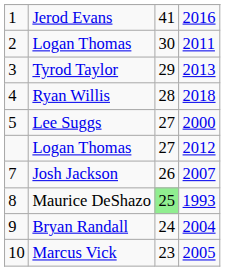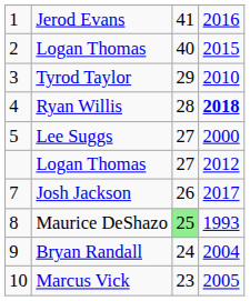 <table class="wikitable">
 <tr>
 </tr>
 <tr>
 <td>1</td>
 <td><a href='#'>Jerod Evans</a></td>
 <td><abbr>41</abbr></td>
 <td><a href='#'>2016</a></td>
 </tr>
 <tr>
 <td>2</td>
 <td><a href='#'>Logan Thomas</a></td>
-<td><abbr>30</abbr></td>
-<td><a href='#'>2011</a></td>
+<td><abbr>40</abbr></td>
+<td><a href='#'>2015</a></td>
 </tr>
 <tr>
 <td>3</td>
 <td><a href='#'>Tyrod Taylor</a></td>
 <td><abbr>29</abbr></td>
-<td><a href='#'>2013</a></td>
+<td><a href='#'>2010</a></td>
 </tr>
 <tr>
 <td>4</td>
 <td><a href='#'>Ryan Willis</a></td>
 <td><abbr>28</abbr></td>
-<td><a href='#'>2018</a></td>
+<td><strong><a href='#'>2018</a></strong></td>
 </tr>
 <tr>
 <td>5</td>
 <td><a href='#'>Lee Suggs</a></td>
 <td><abbr>27</abbr></td>
 <td><a href='#'>2000</a></td>
 </tr>
 <tr>
 <td></td>
 <td><a href='#'>Logan Thomas</a></td>
 <td><abbr>27</abbr></td>
 <td><a href='#'>2012</a></td>
 </tr>
 <tr>
 <td>7</td>
 <td><a href='#'>Josh Jackson</a></td>
 <td><abbr>26</abbr></td>
-<td><a href='#'>2007</a></td>
+<td><a href='#'>2017</a></td>
 </tr>
 <tr>
 <td>8</td>
 <td>Maurice DeShazo</td>
 <td style="background: lightgreen;"><abbr>25</abbr></td>
 <td><a href='#'>1993</a></td>
 </tr>
 <tr>
 <td>9</td>
 <td><a href='#'>Bryan Randall</a></td>
 <td><abbr>24</abbr></td>
 <td><a href='#'>2004</a></td>
 </tr>
 <tr>
 <td>10</td>
 <td><a href='#'>Marcus Vick</a></td>
 <td><abbr>23</abbr></td>
 <td><a href='#'>2005</a></td>
 </tr>
 </table>
